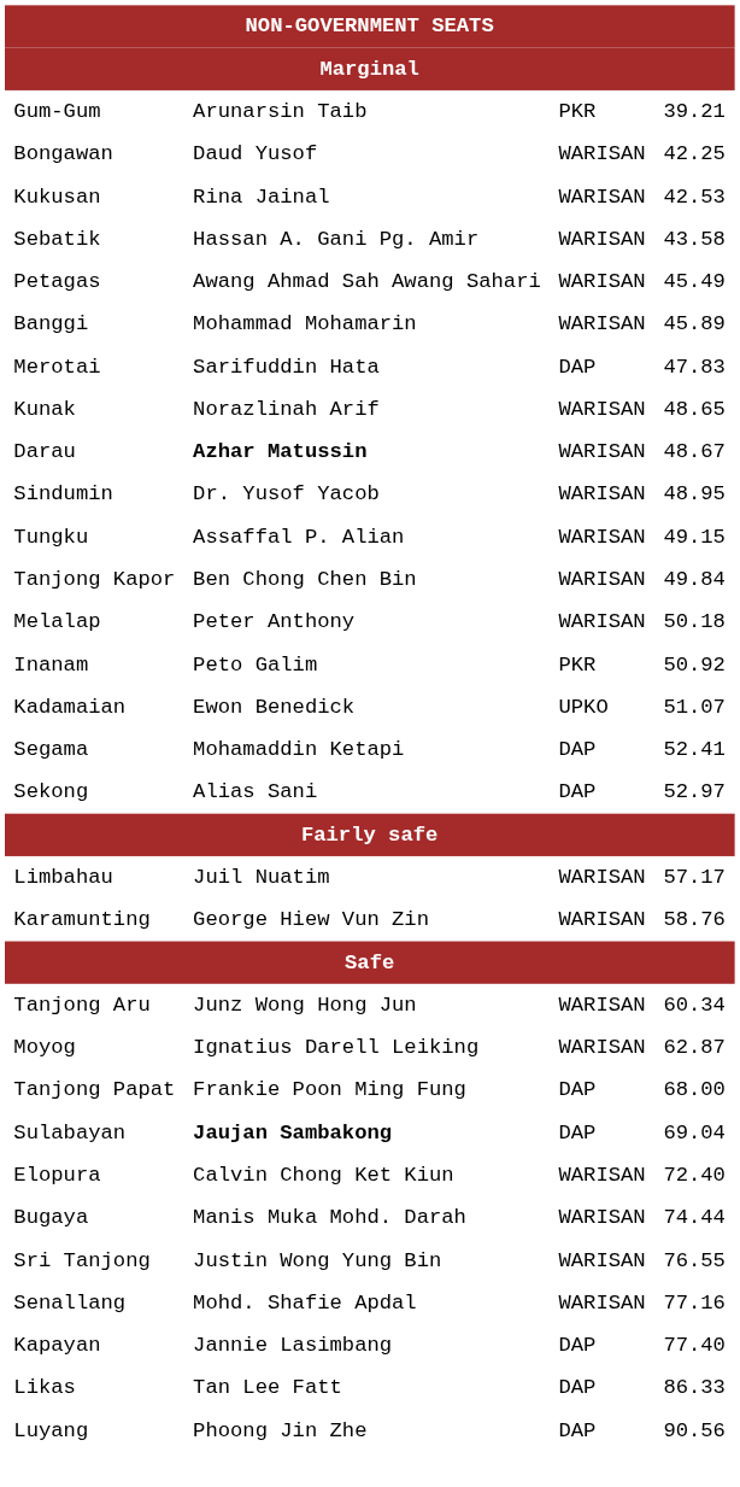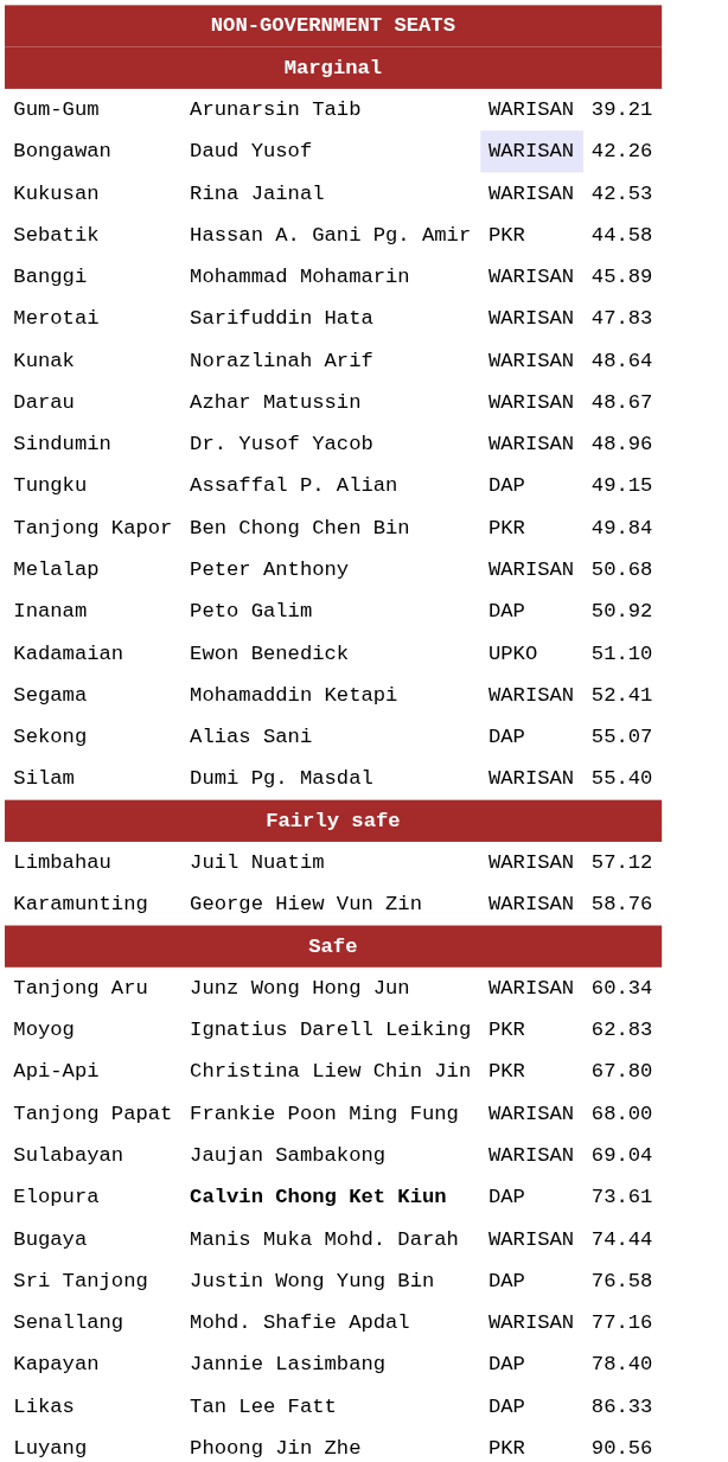 <table class="toccolours mw-collapsible mw-collapsed" cellpadding="5" cellspacing="0" style="float:left; margin-right:.5em; margin-top:.4em; font-size:90%;">
 <tr>
 <td colspan="4"  style="text-align:center; background:brown;color:white;"><strong>NON-GOVERNMENT SEATS</strong></td>
 </tr>
 <tr>
 <td colspan="4"  style="text-align:center; background:brown;color:white;"><strong>Marginal</strong></td>
 </tr>
 <tr>
 <td>Gum-Gum</td>
 <td>Arunarsin Taib</td>
-<td>PKR</td>
+<td>WARISAN</td>
 <td style="text-align:center;">39.21</td>
 </tr>
 <tr>
 <td>Bongawan</td>
 <td>Daud Yusof</td>
-<td>WARISAN</td>
-<td style="text-align:center;">42.25</td>
+<td style="background: lavender;">WARISAN</td>
+<td style="text-align:center;">42.26</td>
 </tr>
 <tr>
 <td>Kukusan</td>
 <td>Rina Jainal</td>
 <td>WARISAN</td>
 <td style="text-align:center;">42.53</td>
 </tr>
 <tr>
 <td>Sebatik</td>
 <td>Hassan A. Gani Pg. Amir</td>
-<td>WARISAN</td>
-<td style="text-align:center;">43.58</td>
-</tr>
-<tr>
-<td>Petagas</td>
-<td>Awang Ahmad Sah Awang Sahari</td>
-<td>WARISAN</td>
-<td style="text-align:center;">45.49</td>
+<td>PKR</td>
+<td style="text-align:center;">44.58</td>
 </tr>
 <tr>
 <td>Banggi</td>
 <td>Mohammad Mohamarin</td>
 <td>WARISAN</td>
 <td style="text-align:center;">45.89</td>
 </tr>
 <tr>
 <td>Merotai</td>
 <td>Sarifuddin Hata</td>
-<td>DAP</td>
+<td>WARISAN</td>
 <td style="text-align:center;">47.83</td>
 </tr>
 <tr>
 <td>Kunak</td>
 <td>Norazlinah Arif</td>
 <td>WARISAN</td>
-<td style="text-align:center;">48.65</td>
+<td style="text-align:center;">48.64</td>
 </tr>
 <tr>
 <td>Darau</td>
-<td><strong>Azhar Matussin</strong></td>
+<td>Azhar Matussin</td>
 <td>WARISAN</td>
 <td style="text-align:center;">48.67</td>
 </tr>
 <tr>
 <td>Sindumin</td>
 <td>Dr. Yusof Yacob</td>
 <td>WARISAN</td>
-<td style="text-align:center;">48.95</td>
+<td style="text-align:center;">48.96</td>
 </tr>
 <tr>
 <td>Tungku</td>
 <td>Assaffal P. Alian</td>
-<td>WARISAN</td>
+<td>DAP</td>
 <td style="text-align:center;">49.15</td>
 </tr>
 <tr>
 <td>Tanjong Kapor</td>
 <td>Ben Chong Chen Bin</td>
-<td>WARISAN</td>
+<td>PKR</td>
 <td style="text-align:center;">49.84</td>
 </tr>
 <tr>
 <td>Melalap</td>
 <td>Peter Anthony</td>
 <td>WARISAN</td>
-<td style="text-align:center;">50.18</td>
+<td style="text-align:center;">50.68</td>
 </tr>
 <tr>
 <td>Inanam</td>
 <td>Peto Galim</td>
-<td>PKR</td>
+<td>DAP</td>
 <td style="text-align:center;">50.92</td>
 </tr>
 <tr>
 <td>Kadamaian</td>
 <td>Ewon Benedick</td>
 <td>UPKO</td>
-<td style="text-align:center;">51.07</td>
+<td style="text-align:center;">51.10</td>
 </tr>
 <tr>
 <td>Segama</td>
 <td>Mohamaddin Ketapi</td>
-<td>DAP</td>
+<td>WARISAN</td>
 <td style="text-align:center;">52.41</td>
 </tr>
 <tr>
 <td>Sekong</td>
 <td>Alias Sani</td>
 <td>DAP</td>
-<td style="text-align:center;">52.97</td>
+<td style="text-align:center;">55.07</td>
+</tr>
+<tr>
+<td>Silam</td>
+<td>Dumi Pg. Masdal</td>
+<td>WARISAN</td>
+<td style="text-align:center;">55.40</td>
 </tr>
 <tr>
 <td colspan="4"  style="text-align:center; background:brown;color:white;"><strong>Fairly safe</strong></td>
 </tr>
 <tr>
 <td>Limbahau</td>
 <td>Juil Nuatim</td>
 <td>WARISAN</td>
-<td style="text-align:center;">57.17</td>
+<td style="text-align:center;">57.12</td>
 </tr>
 <tr>
 <td>Karamunting</td>
 <td>George Hiew Vun Zin</td>
 <td>WARISAN</td>
 <td style="text-align:center;">58.76</td>
 </tr>
 <tr>
 <td colspan="4"  style="text-align:center; background:brown;color:white;"><strong>Safe</strong></td>
 </tr>
 <tr>
 <td>Tanjong Aru</td>
 <td>Junz Wong Hong Jun</td>
 <td>WARISAN</td>
 <td style="text-align:center;">60.34</td>
 </tr>
 <tr>
 <td>Moyog</td>
 <td>Ignatius Darell Leiking</td>
-<td>WARISAN</td>
-<td style="text-align:center;">62.87</td>
+<td>PKR</td>
+<td style="text-align:center;">62.83</td>
+</tr>
+<tr>
+<td>Api-Api</td>
+<td>Christina Liew Chin Jin</td>
+<td>PKR</td>
+<td style="text-align:center;">67.80</td>
 </tr>
 <tr>
 <td>Tanjong Papat</td>
 <td>Frankie Poon Ming Fung</td>
-<td>DAP</td>
+<td>WARISAN</td>
 <td style="text-align:center;">68.00</td>
 </tr>
 <tr>
 <td>Sulabayan</td>
-<td><strong>Jaujan Sambakong</strong></td>
-<td>DAP</td>
+<td>Jaujan Sambakong</td>
+<td>WARISAN</td>
 <td style="text-align:center;">69.04</td>
 </tr>
 <tr>
 <td>Elopura</td>
-<td>Calvin Chong Ket Kiun</td>
-<td>WARISAN</td>
-<td style="text-align:center;">72.40</td>
+<td><strong>Calvin Chong Ket Kiun</strong></td>
+<td>DAP</td>
+<td style="text-align:center;">73.61</td>
 </tr>
 <tr>
 <td>Bugaya</td>
 <td>Manis Muka Mohd. Darah</td>
 <td>WARISAN</td>
 <td style="text-align:center;">74.44</td>
 </tr>
 <tr>
 <td>Sri Tanjong</td>
 <td>Justin Wong Yung Bin</td>
-<td>WARISAN</td>
-<td style="text-align:center;">76.55</td>
+<td>DAP</td>
+<td style="text-align:center;">76.58</td>
 </tr>
 <tr>
 <td>Senallang</td>
 <td>Mohd. Shafie Apdal</td>
 <td>WARISAN</td>
 <td style="text-align:center;">77.16</td>
 </tr>
 <tr>
 <td>Kapayan</td>
 <td>Jannie Lasimbang</td>
 <td>DAP</td>
-<td style="text-align:center;">77.40</td>
+<td style="text-align:center;">78.40</td>
 </tr>
 <tr>
 <td>Likas</td>
 <td>Tan Lee Fatt</td>
 <td>DAP</td>
 <td style="text-align:center;">86.33</td>
 </tr>
 <tr>
 <td>Luyang</td>
 <td>Phoong Jin Zhe</td>
-<td>DAP</td>
+<td>PKR</td>
 <td style="text-align:center;">90.56</td>
 </tr>
 </table>
